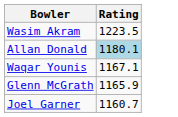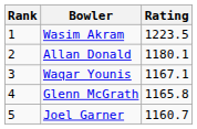 <table class="wikitable">
 <tr>
+<th>Rank</th>
 <th>Bowler</th>
 <th>Rating</th>
 </tr>
 <tr>
+<td>1</td>
 <td> <a href='#'>Wasim Akram</a></td>
 <td>1223.5</td>
 </tr>
 <tr>
+<td>2</td>
 <td> <a href='#'>Allan Donald</a></td>
-<td style="background: lightblue;">1180.1</td>
+<td>1180.1</td>
 </tr>
 <tr>
+<td>3</td>
 <td> <a href='#'>Waqar Younis</a></td>
 <td>1167.1</td>
 </tr>
 <tr>
+<td>4</td>
 <td> <a href='#'>Glenn McGrath</a></td>
-<td>1165.9</td>
+<td>1165.8</td>
 </tr>
 <tr>
+<td>5</td>
 <td> <a href='#'>Joel Garner</a></td>
 <td>1160.7</td>
 </tr>
 </table>
